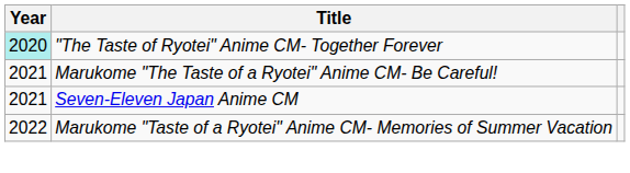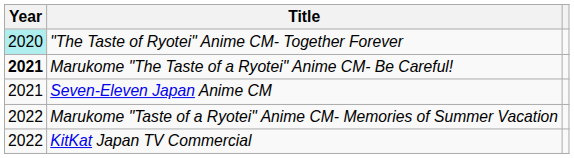 <table class="wikitable sortable">
 <tr>
 <th>Year</th>
 <th>Title</th>
 <th class="unsortable"></th>
 </tr>
 <tr>
 <td style="background: paleturquoise;">2020</td>
 <td><em> "The Taste of Ryotei" Anime CM- Together Forever</em></td>
 <td></td>
 </tr>
 <tr>
-<td>2021</td>
+<td><strong>2021</strong></td>
 <td><em>Marukome "The Taste of a Ryotei" Anime CM- Be Careful!</em></td>
 <td></td>
 </tr>
 <tr>
 <td>2021</td>
 <td><em><a href='#'>Seven-Eleven Japan</a> Anime CM</em></td>
 <td></td>
 </tr>
 <tr>
 <td>2022</td>
 <td><em>Marukome "Taste of a Ryotei" Anime CM- Memories of Summer Vacation</em></td>
 <td></td>
 </tr>
+<tr>
+<td>2022</td>
+<td><em><a href='#'>KitKat</a> Japan TV Commercial</em></td>
+<td></td>
+</tr>
 </table>
